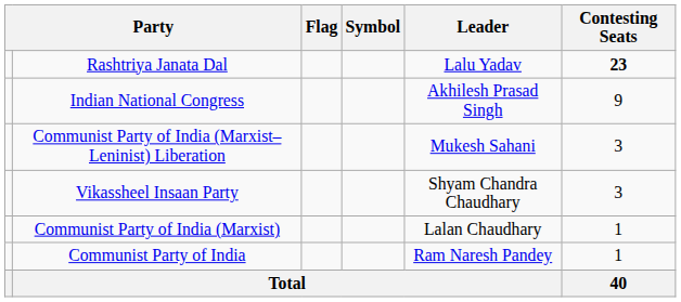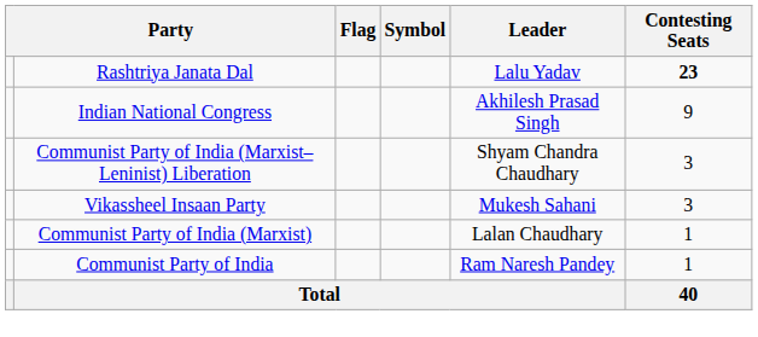 <table class="wikitable" width=50%; style="text-align:center">
 <tr>
 <th colspan="2">Party</th>
 <th>Flag</th>
 <th>Symbol</th>
 <th>Leader</th>
 <th>Contesting Seats</th>
 </tr>
 <tr>
 <td></td>
 <td><a href='#'>Rashtriya Janata Dal</a></td>
 <td></td>
 <td></td>
 <td><a href='#'>Lalu Yadav</a></td>
 <td><strong>23</strong></td>
 </tr>
 <tr>
 <td></td>
 <td><a href='#'>Indian National Congress</a></td>
 <td></td>
 <td></td>
 <td><a href='#'>Akhilesh Prasad Singh</a></td>
 <td>9</td>
 </tr>
 <tr>
 <td></td>
 <td><a href='#'>Communist Party of India (Marxist–Leninist) Liberation</a></td>
 <td></td>
 <td></td>
-<td><a href='#'>Mukesh Sahani</a></td>
+<td>Shyam Chandra Chaudhary</td>
 <td>3</td>
 </tr>
 <tr>
 <td></td>
 <td><a href='#'>Vikassheel Insaan Party</a></td>
 <td></td>
 <td></td>
-<td>Shyam Chandra Chaudhary</td>
+<td><a href='#'>Mukesh Sahani</a></td>
 <td>3</td>
 </tr>
 <tr>
 <td></td>
 <td><a href='#'>Communist Party of India (Marxist)</a></td>
 <td></td>
 <td></td>
 <td>Lalan Chaudhary</td>
 <td>1</td>
 </tr>
 <tr>
 <td></td>
 <td><a href='#'>Communist Party of India</a></td>
 <td></td>
 <td></td>
 <td><a href='#'>Ram Naresh Pandey</a></td>
 <td>1</td>
 </tr>
 <tr>
 <th></th>
 <th colspan=4><strong>Total</strong></th>
 <th>40</th>
 </tr>
 </table>
